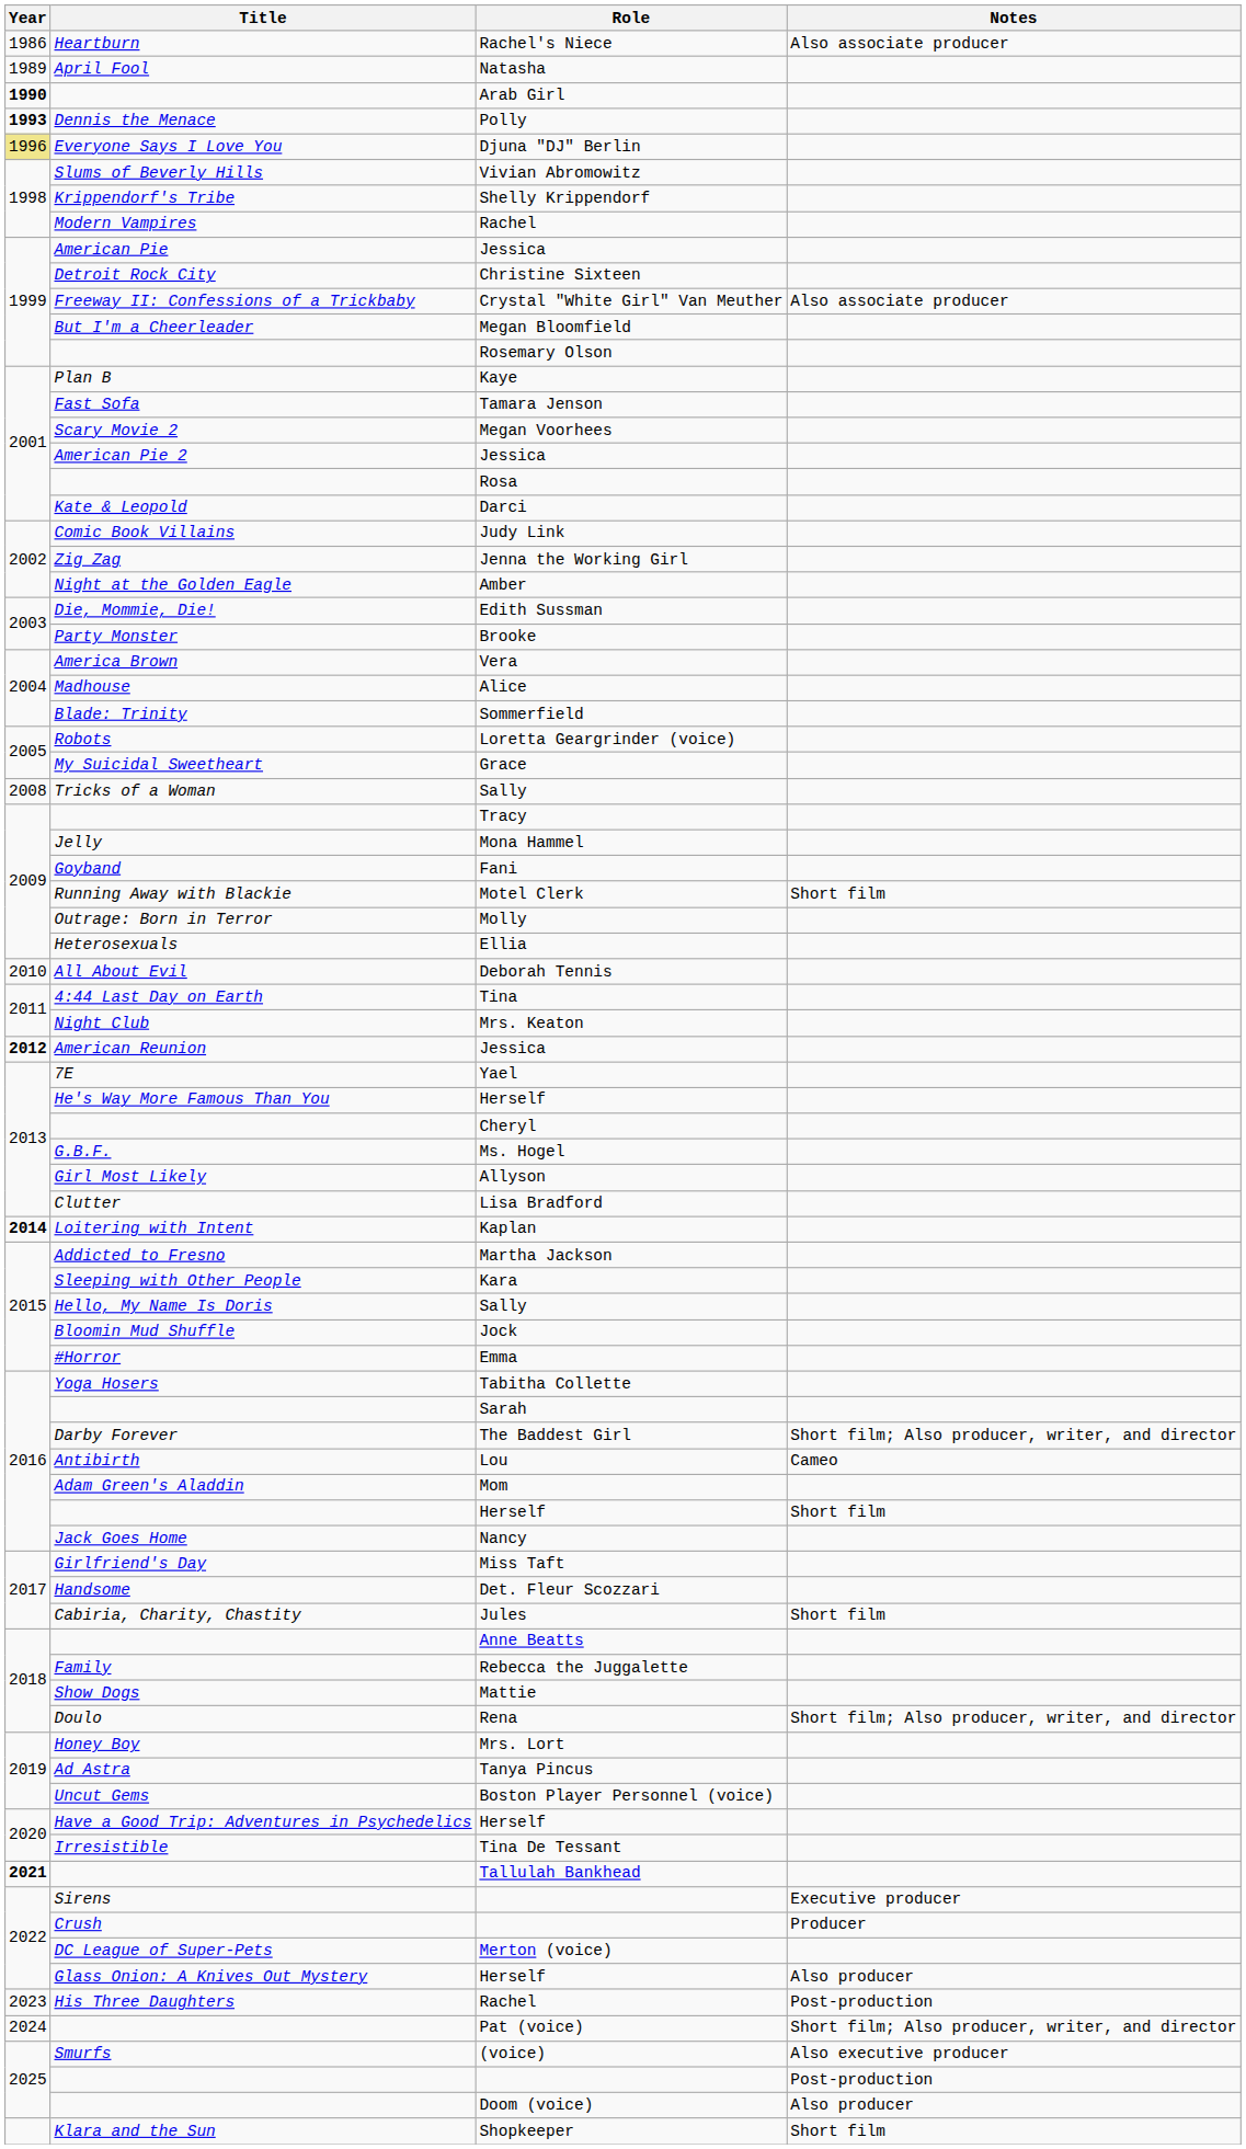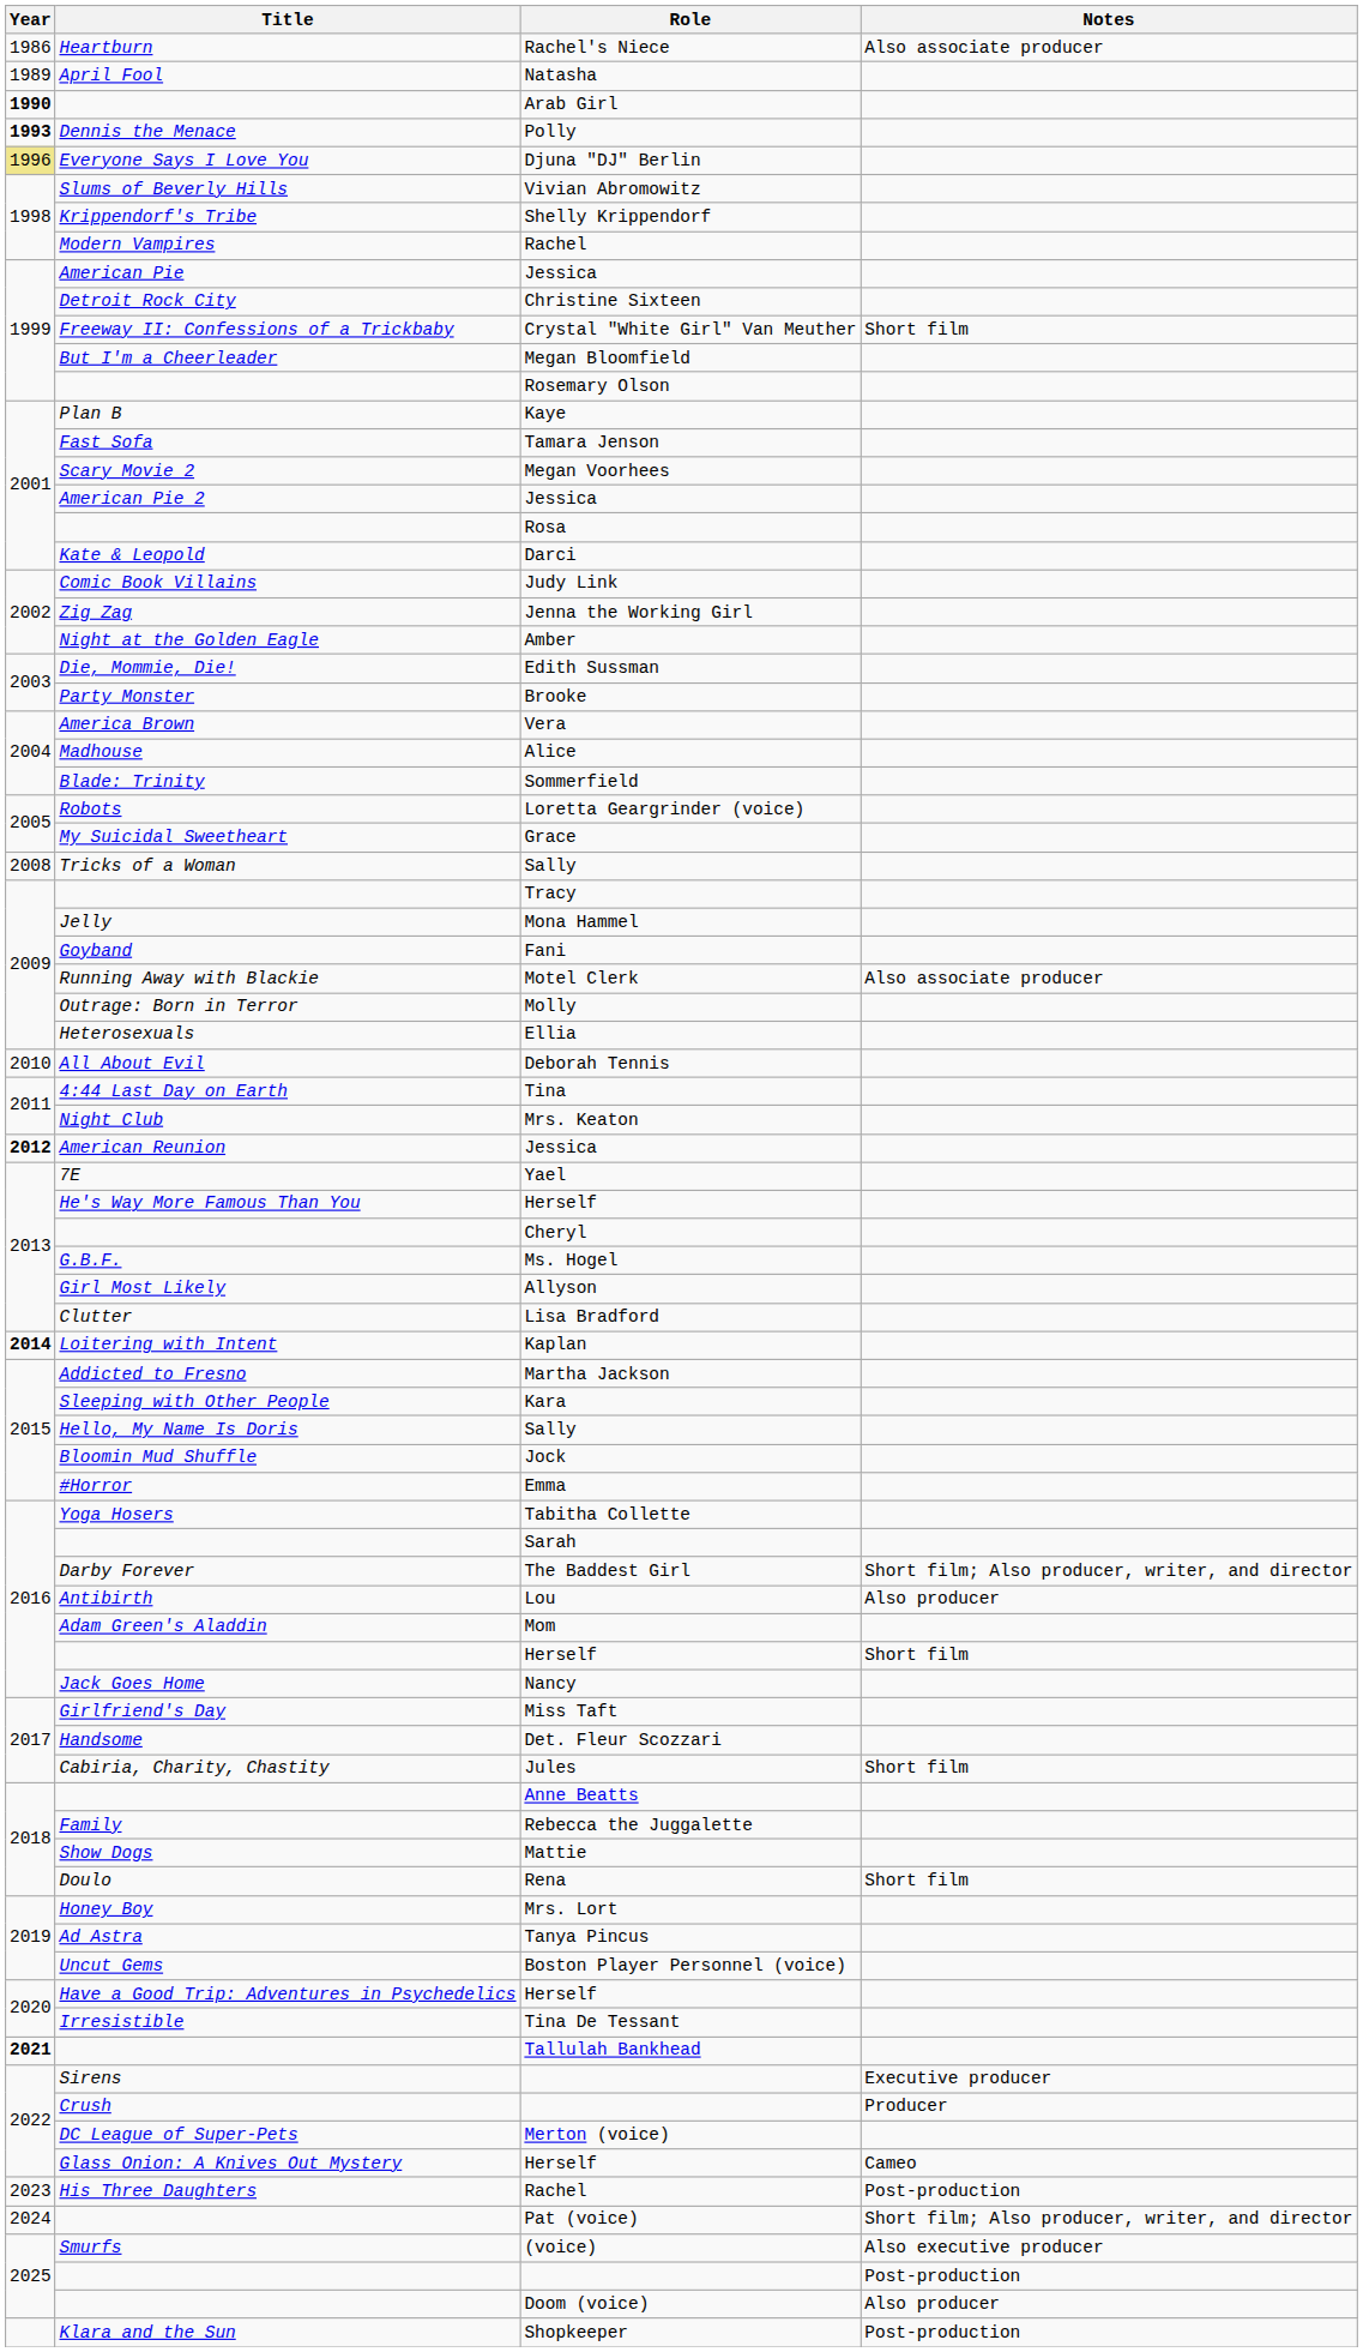 <table class="wikitable sortable">
 <tr>
 <th>Year</th>
 <th>Title</th>
 <th>Role</th>
 <th class="unsortable">Notes</th>
 </tr>
 <tr>
 <td>1986</td>
 <td><em><a href='#'>Heartburn</a></em></td>
 <td>Rachel's Niece</td>
 <td>Also associate producer</td>
 </tr>
 <tr>
 <td>1989</td>
 <td><em><a href='#'>April Fool</a></em></td>
 <td>Natasha</td>
 <td></td>
 </tr>
 <tr>
 <td><strong>1990</strong></td>
 <td><em></em></td>
 <td>Arab Girl</td>
 <td></td>
 </tr>
 <tr>
 <td><strong>1993</strong></td>
 <td><em><a href='#'>Dennis the Menace</a></em></td>
 <td>Polly</td>
 <td></td>
 </tr>
 <tr>
 <td style="background: khaki;">1996</td>
 <td><em><a href='#'>Everyone Says I Love You</a></em></td>
 <td>Djuna "DJ" Berlin</td>
 <td></td>
 </tr>
 <tr>
 <td rowspan="3">1998</td>
 <td><em><a href='#'>Slums of Beverly Hills</a></em></td>
 <td>Vivian Abromowitz</td>
 <td></td>
 </tr>
 <tr>
 <td><em><a href='#'>Krippendorf's Tribe</a></em></td>
 <td>Shelly Krippendorf</td>
 <td></td>
 </tr>
 <tr>
 <td><em><a href='#'>Modern Vampires</a></em></td>
 <td>Rachel</td>
 <td></td>
 </tr>
 <tr>
 <td rowspan="5">1999</td>
 <td><em><a href='#'>American Pie</a></em></td>
 <td>Jessica</td>
 <td></td>
 </tr>
 <tr>
 <td><em><a href='#'>Detroit Rock City</a></em></td>
 <td>Christine Sixteen</td>
 <td></td>
 </tr>
 <tr>
 <td><em><a href='#'>Freeway II: Confessions of a Trickbaby</a></em></td>
 <td>Crystal "White Girl" Van Meuther</td>
-<td>Also associate producer</td>
+<td>Short film</td>
 </tr>
 <tr>
 <td><em><a href='#'>But I'm a Cheerleader</a></em></td>
 <td>Megan Bloomfield</td>
 <td></td>
 </tr>
 <tr>
 <td><em></em></td>
 <td>Rosemary Olson</td>
 <td></td>
 </tr>
 <tr>
 <td rowspan="6">2001</td>
 <td><em>Plan B</em></td>
 <td>Kaye</td>
 <td></td>
 </tr>
 <tr>
 <td><em><a href='#'>Fast Sofa</a></em></td>
 <td>Tamara Jenson</td>
 <td></td>
 </tr>
 <tr>
 <td><em><a href='#'>Scary Movie 2</a></em></td>
 <td>Megan Voorhees</td>
 <td></td>
 </tr>
 <tr>
 <td><em><a href='#'>American Pie 2</a></em></td>
 <td>Jessica</td>
 <td></td>
 </tr>
 <tr>
 <td><em></em></td>
 <td>Rosa</td>
 <td></td>
 </tr>
 <tr>
 <td><em><a href='#'>Kate & Leopold</a></em></td>
 <td>Darci</td>
 <td></td>
 </tr>
 <tr>
 <td rowspan="3">2002</td>
 <td><em><a href='#'>Comic Book Villains</a></em></td>
 <td>Judy Link</td>
 <td></td>
 </tr>
 <tr>
 <td><em><a href='#'>Zig Zag</a></em></td>
 <td>Jenna the Working Girl</td>
 <td></td>
 </tr>
 <tr>
 <td><em><a href='#'>Night at the Golden Eagle</a></em></td>
 <td>Amber</td>
 <td></td>
 </tr>
 <tr>
 <td rowspan="2">2003</td>
 <td><em><a href='#'>Die, Mommie, Die!</a></em></td>
 <td>Edith Sussman</td>
 <td></td>
 </tr>
 <tr>
 <td><em><a href='#'>Party Monster</a></em></td>
 <td>Brooke</td>
 <td></td>
 </tr>
 <tr>
 <td rowspan="3">2004</td>
 <td><em><a href='#'>America Brown</a></em></td>
 <td>Vera</td>
 <td></td>
 </tr>
 <tr>
 <td><em><a href='#'>Madhouse</a></em></td>
 <td>Alice</td>
 <td></td>
 </tr>
 <tr>
 <td><em><a href='#'>Blade: Trinity</a></em></td>
 <td>Sommerfield</td>
 <td></td>
 </tr>
 <tr>
 <td rowspan="2">2005</td>
 <td><em><a href='#'>Robots</a></em></td>
 <td>Loretta Geargrinder (voice)</td>
 <td></td>
 </tr>
 <tr>
 <td><em><a href='#'>My Suicidal Sweetheart</a></em></td>
 <td>Grace</td>
 <td></td>
 </tr>
 <tr>
 <td>2008</td>
 <td><em>Tricks of a Woman</em></td>
 <td>Sally</td>
 <td></td>
 </tr>
 <tr>
 <td rowspan="6">2009</td>
 <td><em></em></td>
 <td>Tracy</td>
 <td></td>
 </tr>
 <tr>
 <td><em>Jelly</em></td>
 <td>Mona Hammel</td>
 <td></td>
 </tr>
 <tr>
 <td><em><a href='#'>Goyband</a></em></td>
 <td>Fani</td>
 <td></td>
 </tr>
 <tr>
 <td><em>Running Away with Blackie</em></td>
 <td>Motel Clerk</td>
-<td>Short film</td>
+<td>Also associate producer</td>
 </tr>
 <tr>
 <td><em>Outrage: Born in Terror</em></td>
 <td>Molly</td>
 <td></td>
 </tr>
 <tr>
 <td><em>Heterosexuals</em></td>
 <td>Ellia</td>
 <td></td>
 </tr>
 <tr>
 <td>2010</td>
 <td><em><a href='#'>All About Evil</a></em></td>
 <td>Deborah Tennis</td>
 <td></td>
 </tr>
 <tr>
 <td rowspan="2">2011</td>
 <td><em><a href='#'>4:44 Last Day on Earth</a></em></td>
 <td>Tina</td>
 <td></td>
 </tr>
 <tr>
 <td><em><a href='#'>Night Club</a></em></td>
 <td>Mrs. Keaton</td>
 <td></td>
 </tr>
 <tr>
 <td><strong>2012</strong></td>
 <td><em><a href='#'>American Reunion</a></em></td>
 <td>Jessica</td>
 <td></td>
 </tr>
 <tr>
 <td rowspan="6">2013</td>
 <td><em>7E</em></td>
 <td>Yael</td>
 <td></td>
 </tr>
 <tr>
 <td><em><a href='#'>He's Way More Famous Than You</a></em></td>
 <td>Herself</td>
 <td></td>
 </tr>
 <tr>
 <td><em></em></td>
 <td>Cheryl</td>
 <td></td>
 </tr>
 <tr>
 <td><em><a href='#'>G.B.F.</a></em></td>
 <td>Ms. Hogel</td>
 <td></td>
 </tr>
 <tr>
 <td><em><a href='#'>Girl Most Likely</a></em></td>
 <td>Allyson</td>
 <td></td>
 </tr>
 <tr>
 <td><em>Clutter</em></td>
 <td>Lisa Bradford</td>
 <td></td>
 </tr>
 <tr>
 <td><strong>2014</strong></td>
 <td><em><a href='#'>Loitering with Intent</a></em></td>
 <td>Kaplan</td>
 <td></td>
 </tr>
 <tr>
 <td rowspan="5">2015</td>
 <td><em><a href='#'>Addicted to Fresno</a></em></td>
 <td>Martha Jackson</td>
 <td></td>
 </tr>
 <tr>
 <td><em><a href='#'>Sleeping with Other People</a></em></td>
 <td>Kara</td>
 <td></td>
 </tr>
 <tr>
 <td><em><a href='#'>Hello, My Name Is Doris</a></em></td>
 <td>Sally</td>
 <td></td>
 </tr>
 <tr>
 <td><em><a href='#'>Bloomin Mud Shuffle</a></em></td>
 <td>Jock</td>
 <td></td>
 </tr>
 <tr>
 <td><em><a href='#'>#Horror</a></em></td>
 <td>Emma</td>
 <td></td>
 </tr>
 <tr>
 <td rowspan="7">2016</td>
 <td><em><a href='#'>Yoga Hosers</a></em></td>
 <td>Tabitha Collette</td>
 <td></td>
 </tr>
 <tr>
 <td><em></em></td>
 <td>Sarah</td>
 <td></td>
 </tr>
 <tr>
 <td><em>Darby Forever</em></td>
 <td>The Baddest Girl</td>
 <td>Short film; Also producer, writer, and director</td>
 </tr>
 <tr>
 <td><em><a href='#'>Antibirth</a></em></td>
 <td>Lou</td>
-<td>Cameo</td>
+<td>Also producer</td>
 </tr>
 <tr>
 <td><em><a href='#'>Adam Green's Aladdin</a></em></td>
 <td>Mom</td>
 <td></td>
 </tr>
 <tr>
 <td><em></em></td>
 <td>Herself</td>
 <td>Short film</td>
 </tr>
 <tr>
 <td><em><a href='#'>Jack Goes Home</a></em></td>
 <td>Nancy</td>
 <td></td>
 </tr>
 <tr>
 <td rowspan="3">2017</td>
 <td><em><a href='#'>Girlfriend's Day</a></em></td>
 <td>Miss Taft</td>
 <td></td>
 </tr>
 <tr>
 <td><em><a href='#'>Handsome</a></em></td>
 <td>Det. Fleur Scozzari</td>
 <td></td>
 </tr>
 <tr>
 <td><em>Cabiria, Charity, Chastity</em></td>
 <td>Jules</td>
 <td>Short film</td>
 </tr>
 <tr>
 <td rowspan="4">2018</td>
 <td><em></em></td>
 <td><a href='#'>Anne Beatts</a></td>
 <td></td>
 </tr>
 <tr>
 <td><em><a href='#'>Family</a></em></td>
 <td>Rebecca the Juggalette</td>
 <td></td>
 </tr>
 <tr>
 <td><em><a href='#'>Show Dogs</a></em></td>
 <td>Mattie</td>
 <td></td>
 </tr>
 <tr>
 <td><em>Doulo</em></td>
 <td>Rena</td>
-<td>Short film; Also producer, writer, and director</td>
+<td>Short film</td>
 </tr>
 <tr>
 <td rowspan="3">2019</td>
 <td><em><a href='#'>Honey Boy</a></em></td>
 <td>Mrs. Lort</td>
 <td></td>
 </tr>
 <tr>
 <td><em><a href='#'>Ad Astra</a></em></td>
 <td>Tanya Pincus</td>
 <td></td>
 </tr>
 <tr>
 <td><em><a href='#'>Uncut Gems</a></em></td>
 <td>Boston Player Personnel (voice)</td>
 <td></td>
 </tr>
 <tr>
 <td rowspan="2">2020</td>
 <td><em><a href='#'>Have a Good Trip: Adventures in Psychedelics</a></em></td>
 <td>Herself</td>
 <td></td>
 </tr>
 <tr>
 <td><em><a href='#'>Irresistible</a></em></td>
 <td>Tina De Tessant</td>
 <td></td>
 </tr>
 <tr>
 <td><strong>2021</strong></td>
 <td><em></em></td>
 <td><a href='#'>Tallulah Bankhead</a></td>
 <td></td>
 </tr>
 <tr>
 <td rowspan="4">2022</td>
 <td><em>Sirens</em></td>
 <td></td>
 <td>Executive producer</td>
 </tr>
 <tr>
 <td><em><a href='#'>Crush</a></em></td>
 <td></td>
 <td>Producer</td>
 </tr>
 <tr>
 <td><em><a href='#'>DC League of Super-Pets</a></em></td>
 <td><a href='#'>Merton</a> (voice)</td>
 <td></td>
 </tr>
 <tr>
 <td><em><a href='#'>Glass Onion: A Knives Out Mystery</a></em></td>
 <td>Herself</td>
-<td>Also producer</td>
+<td>Cameo</td>
 </tr>
 <tr>
 <td>2023</td>
 <td><em><a href='#'>His Three Daughters</a></em></td>
 <td>Rachel</td>
 <td>Post-production</td>
 </tr>
 <tr>
 <td>2024</td>
 <td><em></em></td>
 <td>Pat (voice)</td>
 <td>Short film; Also producer, writer, and director</td>
 </tr>
 <tr>
 <td rowspan="3">2025</td>
 <td><em><a href='#'>Smurfs</a></em></td>
 <td> (voice)</td>
 <td>Also executive producer</td>
 </tr>
 <tr>
 <td><em></em></td>
 <td></td>
 <td>Post-production</td>
 </tr>
 <tr>
 <td><em></em></td>
 <td>Doom (voice)</td>
 <td>Also producer</td>
 </tr>
 <tr>
 <td></td>
 <td><em><a href='#'>Klara and the Sun</a></em></td>
 <td>Shopkeeper</td>
-<td>Short film</td>
+<td>Post-production</td>
 </tr>
 </table>
